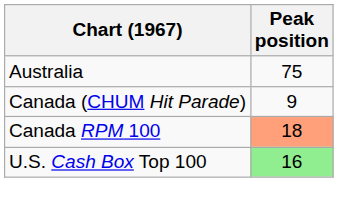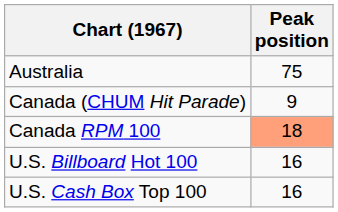 <table class="wikitable sortable">
 <tr>
 <th>Chart (1967)</th>
 <th>Peak<br>position</th>
 </tr>
 <tr>
 <td>Australia</td>
 <td style="text-align:center;">75</td>
 </tr>
 <tr>
 <td>Canada (<a href='#'>CHUM</a> <em>Hit Parade</em>)</td>
 <td style="text-align:center;">9</td>
 </tr>
 <tr>
 <td>Canada <a href='#'><em>RPM</em> 100</a></td>
 <td style="background: lightsalmon; text-align:center;">18</td>
 </tr>
 <tr>
+<td>U.S. <em><a href='#'>Billboard</a></em> <a href='#'>Hot 100</a></td>
+<td style="text-align:center;">16</td>
+</tr>
+<tr>
 <td>U.S. <em><a href='#'>Cash Box</a></em> Top 100</td>
-<td style="background: lightgreen; text-align:center;">16</td>
+<td style="text-align:center;">16</td>
 </tr>
 </table>
